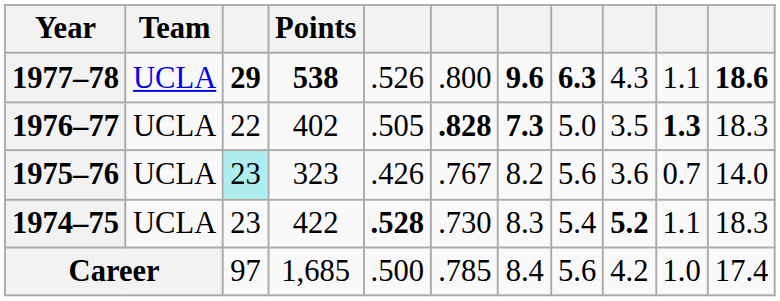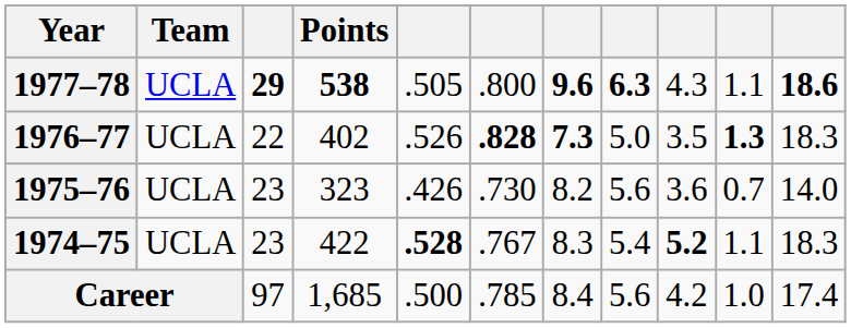 <table class="wikitable plainrowheaders" style="text-align:center">
 <tr>
 <th scope="col">Year</th>
 <th scope="col">Team</th>
 <th scope="col"></th>
 <th scope="col">Points</th>
 <th scope="col"></th>
 <th scope="col"></th>
 <th scope="col"></th>
 <th scope="col"></th>
 <th scope="col"></th>
 <th scope="col"></th>
 <th scope="col"></th>
 </tr>
 <tr>
 <th scope="row">1977–78</th>
 <td><a href='#'>UCLA</a></td>
 <td><strong>29</strong></td>
 <td><strong>538</strong></td>
-<td>.526</td>
+<td>.505</td>
 <td>.800</td>
 <td><strong>9.6</strong></td>
 <td><strong>6.3</strong></td>
 <td>4.3</td>
 <td>1.1</td>
 <td><strong>18.6</strong></td>
 </tr>
 <tr>
 <th scope="row">1976–77</th>
 <td>UCLA</td>
 <td>22</td>
 <td>402</td>
-<td>.505</td>
+<td>.526</td>
 <td><strong>.828</strong></td>
 <td><strong>7.3</strong></td>
 <td>5.0</td>
 <td>3.5</td>
 <td><strong>1.3</strong></td>
 <td>18.3</td>
 </tr>
 <tr>
 <th scope="row">1975–76</th>
 <td>UCLA</td>
-<td style="background: paleturquoise;">23</td>
+<td>23</td>
 <td>323</td>
 <td>.426</td>
-<td>.767</td>
+<td>.730</td>
 <td>8.2</td>
 <td>5.6</td>
 <td>3.6</td>
 <td>0.7</td>
 <td>14.0</td>
 </tr>
 <tr>
 <th scope="row">1974–75</th>
 <td>UCLA</td>
 <td>23</td>
 <td>422</td>
 <td><strong>.528</strong></td>
-<td>.730</td>
+<td>.767</td>
 <td>8.3</td>
 <td>5.4</td>
 <td><strong>5.2</strong></td>
 <td>1.1</td>
 <td>18.3</td>
 </tr>
 <tr>
 <th scope="row" colspan=2; align=center>Career</th>
 <td>97</td>
 <td>1,685</td>
 <td>.500</td>
 <td>.785</td>
 <td>8.4</td>
 <td>5.6</td>
 <td>4.2</td>
 <td>1.0</td>
 <td>17.4</td>
 </tr>
 </table>
